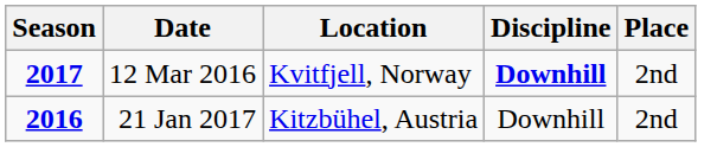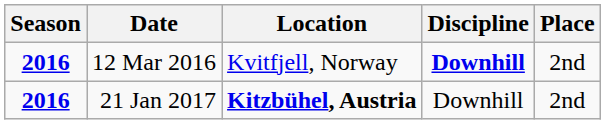 <table class="wikitable" style="text-align:center; font-size:100%;">
 <tr>
 <th>Season</th>
 <th>Date</th>
 <th>Location</th>
 <th>Discipline</th>
 <th>Place</th>
 </tr>
 <tr>
-<td><strong><a href='#'>2017</a></strong></td>
+<td><strong><a href='#'>2016</a></strong></td>
 <td align=right>12 Mar 2016</td>
 <td align=left> <a href='#'>Kvitfjell</a>, Norway</td>
 <td><strong><a href='#'>Downhill</a></strong></td>
 <td>2nd</td>
 </tr>
 <tr>
 <td><strong><a href='#'>2016</a></strong></td>
 <td align=right>21 Jan 2017</td>
-<td align=left> <a href='#'>Kitzbühel</a>, Austria</td>
+<td align=left><strong> <a href='#'>Kitzbühel</a>, Austria</strong></td>
 <td>Downhill</td>
 <td>2nd</td>
 </tr>
 </table>
